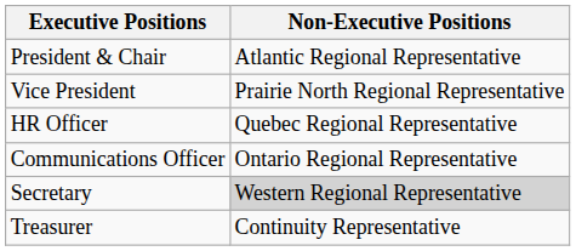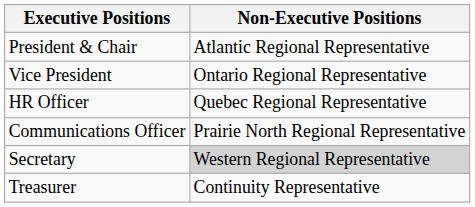 <table class="wikitable">
 <tr>
 <th>Executive Positions</th>
 <th>Non-Executive Positions</th>
 </tr>
 <tr>
 <td>President & Chair</td>
 <td>Atlantic Regional Representative</td>
 </tr>
 <tr>
 <td>Vice President</td>
-<td>Prairie North Regional Representative</td>
+<td>Ontario Regional Representative</td>
 </tr>
 <tr>
 <td>HR Officer</td>
 <td>Quebec Regional Representative</td>
 </tr>
 <tr>
 <td>Communications Officer</td>
-<td>Ontario Regional Representative</td>
+<td>Prairie North Regional Representative</td>
 </tr>
 <tr>
 <td>Secretary</td>
 <td style="background: lightgrey;">Western Regional Representative</td>
 </tr>
 <tr>
 <td>Treasurer</td>
 <td>Continuity Representative</td>
 </tr>
 </table>
